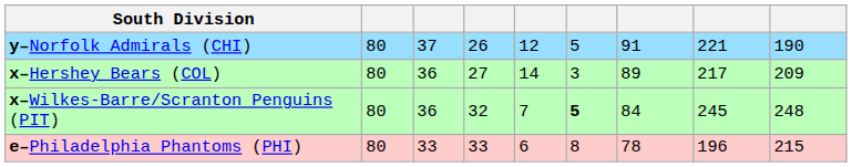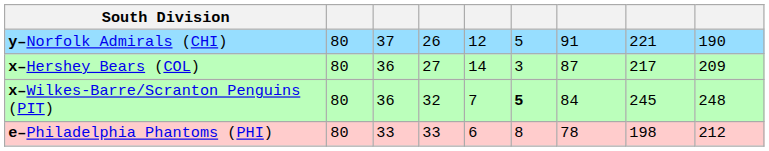 <table class="wikitable" style="width:50em">
 <tr>
 <th width="35%">South Division</th>
 <th width="5%"></th>
 <th width="5%"></th>
 <th width="5%"></th>
 <th width="5%"></th>
 <th width="5%"></th>
 <th width="7.5%"></th>
 <th width="7.5%"></th>
 <th width="7.5%"></th>
 </tr>
 <tr bgcolor="#97DEFF">
 <td><strong>y–</strong><a href='#'>Norfolk Admirals</a> (<a href='#'>CHI</a>)</td>
 <td>80</td>
 <td>37</td>
 <td>26</td>
 <td>12</td>
 <td>5</td>
 <td>91</td>
 <td>221</td>
 <td>190</td>
 </tr>
 <tr bgcolor="#bbffbb">
 <td><strong>x–</strong><a href='#'>Hershey Bears</a> (<a href='#'>COL</a>)</td>
 <td>80</td>
 <td>36</td>
 <td>27</td>
 <td>14</td>
 <td>3</td>
-<td>89</td>
+<td>87</td>
 <td>217</td>
 <td>209</td>
 </tr>
 <tr bgcolor="#bbffbb">
 <td><strong>x–</strong><a href='#'>Wilkes-Barre/Scranton Penguins</a> (<a href='#'>PIT</a>)</td>
 <td>80</td>
 <td>36</td>
 <td>32</td>
 <td>7</td>
 <td><strong>5</strong></td>
 <td>84</td>
 <td>245</td>
 <td>248</td>
 </tr>
 <tr bgcolor="#ffcccc">
 <td><strong>e–</strong><a href='#'>Philadelphia Phantoms</a> (<a href='#'>PHI</a>)</td>
 <td>80</td>
 <td>33</td>
 <td>33</td>
 <td>6</td>
 <td>8</td>
 <td>78</td>
-<td>196</td>
-<td>215</td>
+<td>198</td>
+<td>212</td>
 </tr>
 </table>
